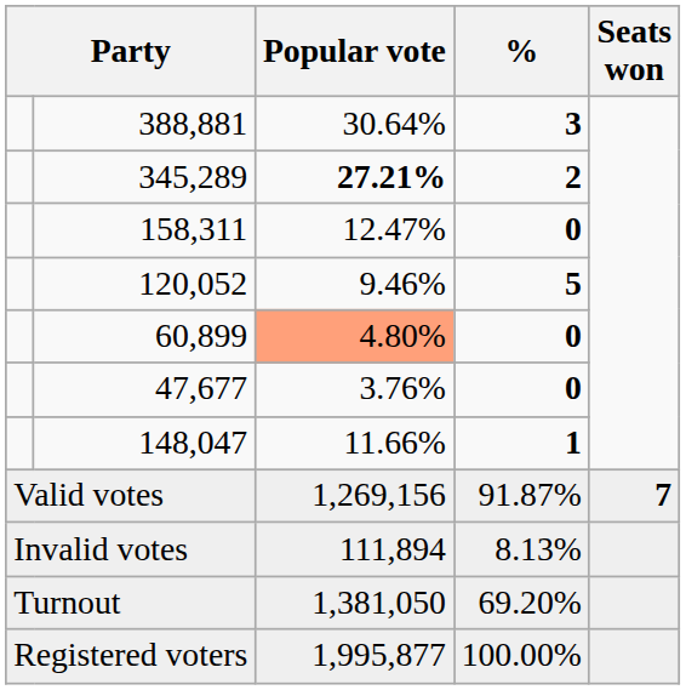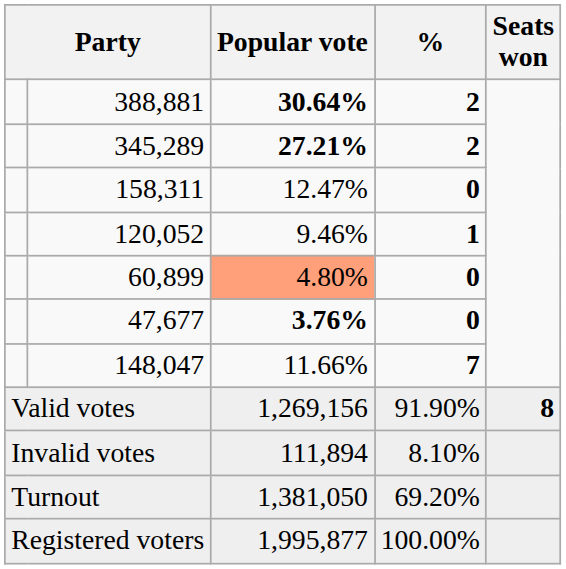 <table class=wikitable style="text-align:right">
 <tr>
 <th colspan=2>Party</th>
 <th>Popular vote</th>
 <th>%</th>
 <th>Seats<br>won</th>
 </tr>
 <tr>
 <td></td>
 <td>388,881</td>
-<td>30.64%</td>
-<td><strong>3</strong></td>
+<td><strong>30.64%</strong></td>
+<td><strong>2</strong></td>
 </tr>
 <tr>
 <td></td>
 <td>345,289</td>
 <td><strong>27.21%</strong></td>
 <td><strong>2</strong></td>
 </tr>
 <tr>
 <td></td>
 <td>158,311</td>
 <td>12.47%</td>
 <td><strong>0</strong></td>
 </tr>
 <tr>
 <td></td>
 <td>120,052</td>
 <td>9.46%</td>
-<td><strong>5</strong></td>
+<td><strong>1</strong></td>
 </tr>
 <tr>
 <td></td>
 <td>60,899</td>
 <td style="background: lightsalmon;">4.80%</td>
 <td><strong>0</strong></td>
 </tr>
 <tr>
 <td></td>
 <td>47,677</td>
-<td>3.76%</td>
+<td><strong>3.76%</strong></td>
 <td><strong>0</strong></td>
 </tr>
 <tr>
 <td></td>
 <td>148,047</td>
 <td>11.66%</td>
-<td><strong>1</strong></td>
+<td><strong>7</strong></td>
 </tr>
 <tr bgcolor=#efefef>
 <td align=left colspan=2>Valid votes</td>
 <td>1,269,156</td>
-<td>91.87%</td>
-<td><strong>7</strong></td>
+<td>91.90%</td>
+<td><strong>8</strong></td>
 </tr>
 <tr bgcolor=#efefef>
 <td align=left colspan=2>Invalid votes</td>
 <td>111,894</td>
-<td>8.13%</td>
+<td>8.10%</td>
 <td></td>
 </tr>
 <tr bgcolor=#efefef>
 <td align=left colspan=2>Turnout</td>
 <td>1,381,050</td>
 <td>69.20%</td>
 <td></td>
 </tr>
 <tr bgcolor=#efefef>
 <td align=left colspan=2>Registered voters</td>
 <td>1,995,877</td>
 <td>100.00%</td>
 <td></td>
 </tr>
 </table>
